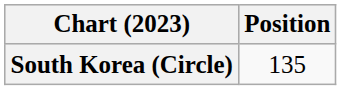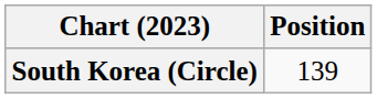 <table class="wikitable plainrowheaders" style="text-align:center">
 <tr>
 <th scope="col">Chart (2023)</th>
 <th scope="col">Position</th>
 </tr>
 <tr>
 <th scope="row">South Korea (Circle)</th>
-<td>135</td>
+<td>139</td>
 </tr>
 </table>
